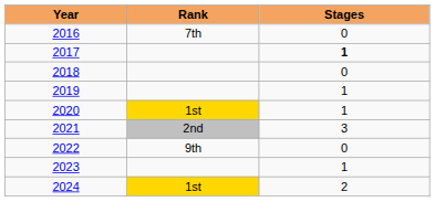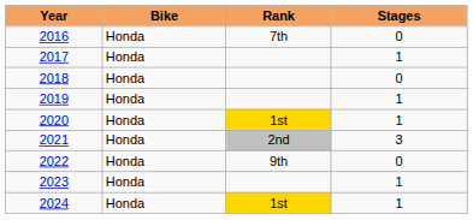 <table class="wikitable" width="40%" style="font-size:90%; text-align:center;">
 <tr>
 <th style="background:sandybrown">Year</th>
+<th style="background:sandybrown">Bike</th>
 <th style="background:sandybrown">Rank</th>
 <th style="background:sandybrown">Stages</th>
 </tr>
 <tr>
 <td><a href='#'>2016</a></td>
+<td align="left">Honda</td>
 <td>7th</td>
 <td>0</td>
 </tr>
 <tr>
 <td><a href='#'>2017</a></td>
+<td align="left">Honda</td>
 <td></td>
-<td><strong>1</strong></td>
+<td>1</td>
 </tr>
 <tr>
 <td><a href='#'>2018</a></td>
+<td align="left">Honda</td>
 <td></td>
 <td>0</td>
 </tr>
 <tr>
 <td><a href='#'>2019</a></td>
+<td align="left">Honda</td>
 <td></td>
 <td>1</td>
 </tr>
 <tr>
 <td><a href='#'>2020</a></td>
+<td align="left">Honda</td>
 <td bgcolor="gold">1st</td>
 <td>1</td>
 </tr>
 <tr>
 <td><a href='#'>2021</a></td>
+<td align="left">Honda</td>
 <td bgcolor="silver">2nd</td>
 <td>3</td>
 </tr>
 <tr>
 <td><a href='#'>2022</a></td>
+<td align="left">Honda</td>
 <td>9th</td>
 <td>0</td>
 </tr>
 <tr>
 <td><a href='#'>2023</a></td>
+<td align="left">Honda</td>
 <td></td>
 <td>1</td>
 </tr>
 <tr>
 <td><a href='#'>2024</a></td>
+<td align="left">Honda</td>
 <td bgcolor="gold">1st</td>
-<td>2</td>
+<td>1</td>
 </tr>
 </table>
